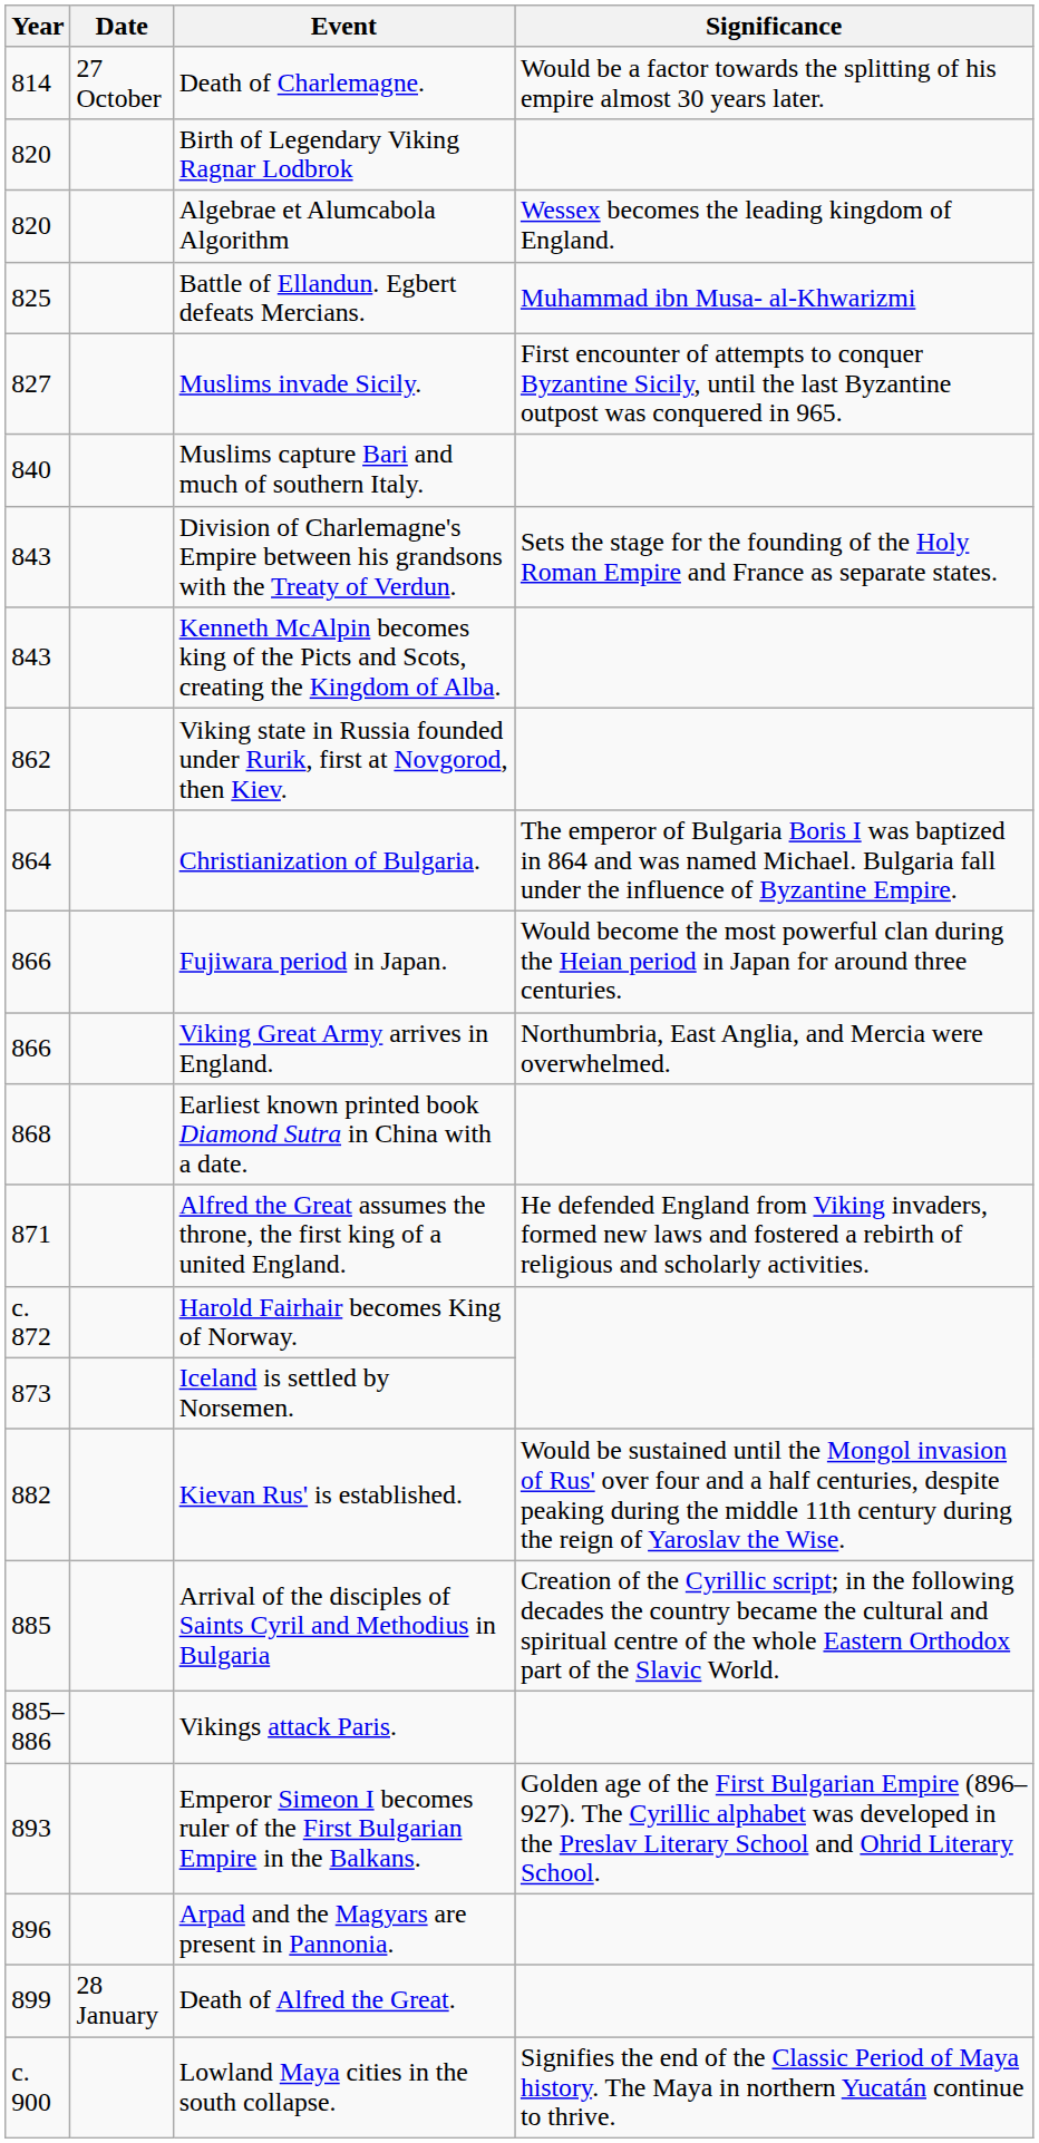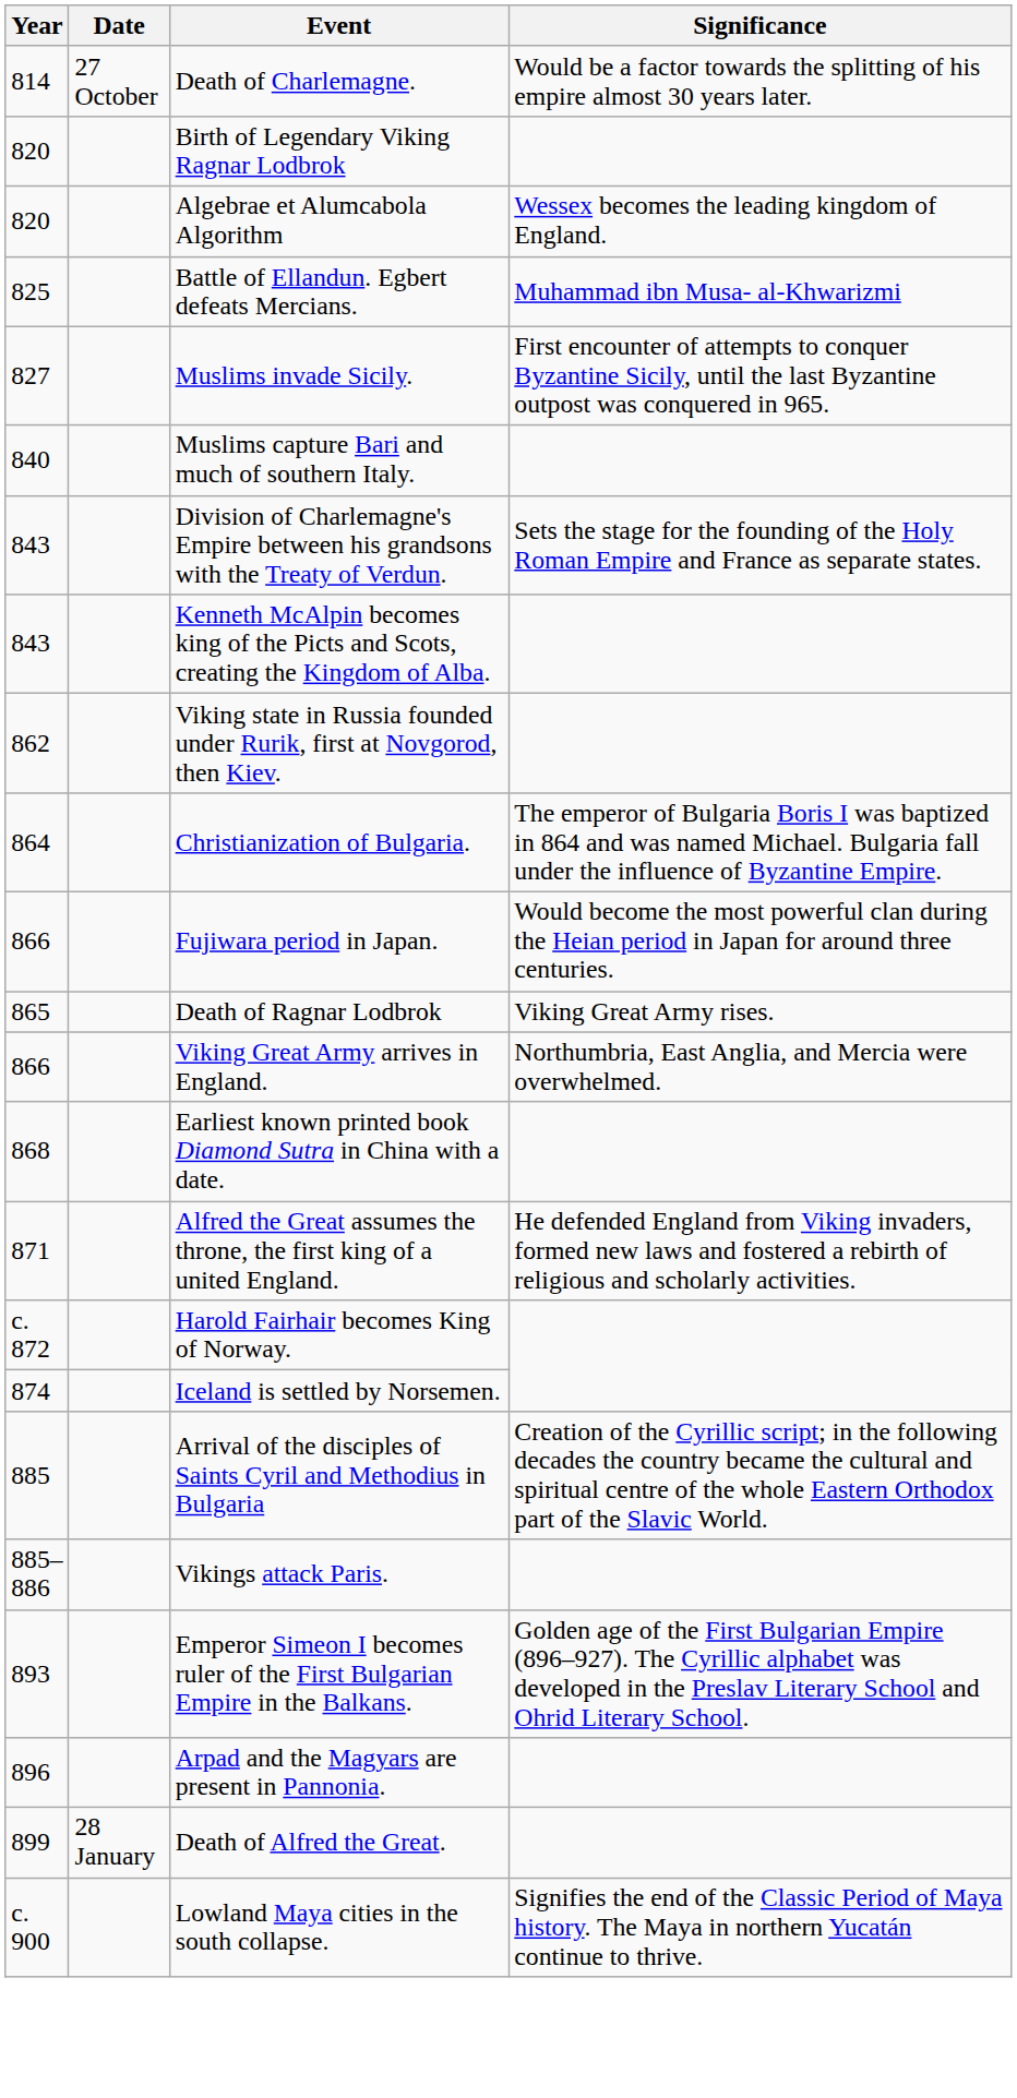 <table class="wikitable" style="width:100%;">
 <tr>
 <th style="width:5%">Year</th>
 <th style="width:10%">Date</th>
 <th>Event</th>
 <th>Significance</th>
 </tr>
 <tr>
 <td>814</td>
 <td>27 October</td>
 <td>Death of <a href='#'>Charlemagne</a>.</td>
 <td>Would be a factor towards the splitting of his empire almost 30 years later.</td>
 </tr>
 <tr>
 <td>820</td>
 <td></td>
 <td>Birth of Legendary Viking <a href='#'>Ragnar Lodbrok</a></td>
 <td></td>
 </tr>
 <tr>
 <td>820</td>
 <td></td>
 <td>Algebrae et Alumcabola Algorithm</td>
 <td><a href='#'>Wessex</a> becomes the leading kingdom of England.</td>
 </tr>
 <tr>
 <td>825</td>
 <td></td>
 <td>Battle of <a href='#'>Ellandun</a>.  Egbert defeats Mercians.</td>
 <td><a href='#'>Muhammad ibn Musa- al-Khwarizmi</a></td>
 </tr>
 <tr>
 <td>827</td>
 <td></td>
 <td><a href='#'>Muslims invade Sicily</a>.</td>
 <td>First encounter of attempts to conquer <a href='#'>Byzantine Sicily</a>, until the last Byzantine outpost was conquered in 965.</td>
 </tr>
 <tr>
 <td>840</td>
 <td></td>
 <td>Muslims capture <a href='#'>Bari</a> and much of southern Italy.</td>
 </tr>
 <tr>
 <td>843</td>
 <td></td>
 <td>Division of Charlemagne's Empire between his grandsons with the <a href='#'>Treaty of Verdun</a>.</td>
 <td>Sets the stage for the founding of the <a href='#'>Holy Roman Empire</a> and France as separate states.</td>
 </tr>
 <tr>
 <td>843</td>
 <td></td>
 <td><a href='#'>Kenneth McAlpin</a> becomes king of the Picts and Scots, creating the <a href='#'>Kingdom of Alba</a>.</td>
 </tr>
 <tr>
 <td>862</td>
 <td></td>
 <td>Viking state in Russia founded under <a href='#'>Rurik</a>, first at <a href='#'>Novgorod</a>, then <a href='#'>Kiev</a>.</td>
 <td></td>
 </tr>
 <tr>
 <td>864</td>
 <td></td>
 <td><a href='#'>Christianization of Bulgaria</a>.</td>
 <td>The emperor of Bulgaria <a href='#'>Boris I</a> was baptized in 864 and was named Michael. Bulgaria fall under the influence of <a href='#'>Byzantine Empire</a>.</td>
 </tr>
 <tr>
 <td>866</td>
 <td></td>
 <td><a href='#'>Fujiwara period</a> in Japan.</td>
 <td>Would become the most powerful clan during the <a href='#'>Heian period</a> in Japan for around three centuries.</td>
 </tr>
 <tr>
+<td>865</td>
+<td></td>
+<td>Death of Ragnar Lodbrok</td>
+<td>Viking Great Army rises.</td>
+</tr>
+<tr>
 <td>866</td>
 <td></td>
 <td><a href='#'>Viking Great Army</a> arrives in England.</td>
 <td>Northumbria, East Anglia, and Mercia were overwhelmed.</td>
 </tr>
 <tr>
 <td>868</td>
 <td></td>
 <td>Earliest known printed book <em><a href='#'>Diamond Sutra</a></em> in China with a date.</td>
 </tr>
 <tr>
 <td>871</td>
 <td></td>
 <td><a href='#'>Alfred the Great</a> assumes the throne, the first king of a united England.</td>
 <td>He defended England from <a href='#'>Viking</a> invaders, formed new laws and fostered a rebirth of religious and scholarly activities.</td>
 </tr>
 <tr>
 <td>c. 872</td>
 <td></td>
 <td><a href='#'>Harold Fairhair</a> becomes King of Norway.</td>
 </tr>
 <tr>
-<td>873</td>
+<td>874</td>
 <td></td>
 <td><a href='#'>Iceland</a> is settled by Norsemen.</td>
-</tr>
-<tr>
-<td>882</td>
-<td></td>
-<td><a href='#'>Kievan Rus'</a> is established.</td>
-<td>Would be sustained until the <a href='#'>Mongol invasion of Rus'</a> over four and a half centuries, despite peaking during the middle 11th century during the reign of <a href='#'>Yaroslav the Wise</a>.</td>
 </tr>
 <tr>
 <td>885</td>
 <td></td>
 <td>Arrival of the disciples of <a href='#'>Saints Cyril and Methodius</a> in <a href='#'>Bulgaria</a></td>
 <td>Creation of the <a href='#'>Cyrillic script</a>; in the following decades the country became the cultural and spiritual centre of the whole <a href='#'>Eastern Orthodox</a> part of the <a href='#'>Slavic</a> World.</td>
 </tr>
 <tr>
 <td>885–886</td>
 <td></td>
 <td>Vikings <a href='#'>attack Paris</a>.</td>
 </tr>
 <tr>
 <td>893</td>
 <td></td>
 <td>Emperor <a href='#'>Simeon I</a> becomes ruler of the <a href='#'>First Bulgarian Empire</a> in the <a href='#'>Balkans</a>.</td>
 <td>Golden age of the <a href='#'>First Bulgarian Empire</a> (896–927). The <a href='#'>Cyrillic alphabet</a> was developed in the <a href='#'>Preslav Literary School</a> and <a href='#'>Ohrid Literary School</a>.</td>
 </tr>
 <tr>
 <td>896</td>
 <td></td>
 <td><a href='#'>Arpad</a> and the <a href='#'>Magyars</a> are present in <a href='#'>Pannonia</a>.</td>
 </tr>
 <tr>
 <td>899</td>
 <td>28 January</td>
 <td>Death of <a href='#'>Alfred the Great</a>.</td>
 <td></td>
 </tr>
 <tr>
 <td>c. 900</td>
 <td></td>
 <td>Lowland <a href='#'>Maya</a> cities in the south collapse.</td>
 <td>Signifies the end of the <a href='#'>Classic Period of Maya history</a>. The Maya in northern <a href='#'>Yucatán</a> continue to thrive.</td>
 </tr>
 </table>
